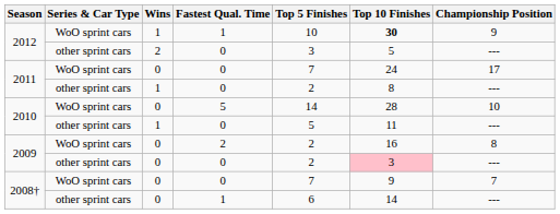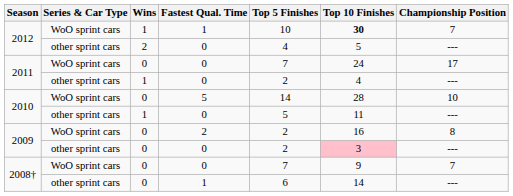 <table class="wikitable">
 <tr>
 <th>Season</th>
 <th>Series & Car Type</th>
 <th>Wins</th>
 <th>Fastest Qual. Time</th>
 <th>Top 5 Finishes</th>
 <th>Top 10 Finishes</th>
 <th>Championship Position</th>
 </tr>
 <tr align="center">
 <td rowspan=2>2012</td>
 <td>WoO sprint cars</td>
 <td>1</td>
 <td>1</td>
 <td>10</td>
 <td><strong>30</strong></td>
-<td>9</td>
+<td>7</td>
 </tr>
 <tr align="center">
 <td>other sprint cars</td>
 <td>2</td>
 <td>0</td>
-<td>3</td>
+<td>4</td>
 <td>5</td>
 <td>---</td>
 </tr>
 <tr align="center">
 <td rowspan=2>2011</td>
 <td>WoO sprint cars</td>
 <td>0</td>
 <td>0</td>
 <td>7</td>
 <td>24</td>
 <td>17</td>
 </tr>
 <tr align="center">
 <td>other sprint cars</td>
 <td>1</td>
 <td>0</td>
 <td>2</td>
-<td>8</td>
+<td>4</td>
 <td>---</td>
 </tr>
 <tr align="center">
 <td rowspan=2>2010</td>
 <td>WoO sprint cars</td>
 <td>0</td>
 <td>5</td>
 <td>14</td>
 <td>28</td>
 <td>10</td>
 </tr>
 <tr align="center">
 <td>other sprint cars</td>
 <td>1</td>
 <td>0</td>
 <td>5</td>
 <td>11</td>
 <td>---</td>
 </tr>
 <tr align="center">
 <td rowspan=2>2009</td>
 <td>WoO sprint cars</td>
 <td>0</td>
 <td>2</td>
 <td>2</td>
 <td>16</td>
 <td>8</td>
 </tr>
 <tr align="center">
 <td>other sprint cars</td>
 <td>0</td>
 <td>0</td>
 <td>2</td>
 <td style="background: pink;">3</td>
 <td>---</td>
 </tr>
 <tr align="center">
 <td rowspan=2>2008†</td>
 <td>WoO sprint cars</td>
 <td>0</td>
 <td>0</td>
 <td>7</td>
 <td>9</td>
 <td>7</td>
 </tr>
 <tr align="center">
 <td>other sprint cars</td>
 <td>0</td>
 <td>1</td>
 <td>6</td>
 <td>14</td>
 <td>---</td>
 </tr>
 </table>
